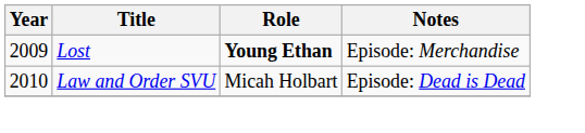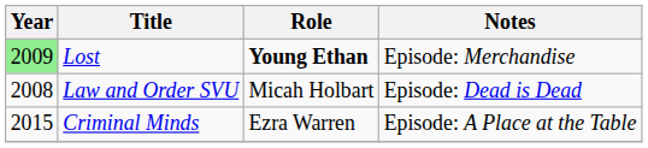 <table class="wikitable">
 <tr style="background:#CCCCCC;">
 <th>Year</th>
 <th>Title</th>
 <th>Role</th>
 <th>Notes</th>
 </tr>
 <tr>
-<td>2009</td>
+<td style="background: lightgreen;">2009</td>
 <td><em><a href='#'>Lost</a></em></td>
 <td><strong>Young Ethan</strong></td>
 <td>Episode: <em>Merchandise</em></td>
 </tr>
 <tr>
-<td>2010</td>
+<td>2008</td>
 <td><em><a href='#'>Law and Order SVU</a></em></td>
 <td>Micah Holbart</td>
 <td>Episode: <em><a href='#'>Dead is Dead</a></em></td>
 </tr>
 <tr>
+<td>2015</td>
+<td><em><a href='#'>Criminal Minds</a></em></td>
+<td>Ezra Warren</td>
+<td>Episode: <em>A Place at the Table</em></td>
+</tr>
+<tr>
 </tr>
 </table>
